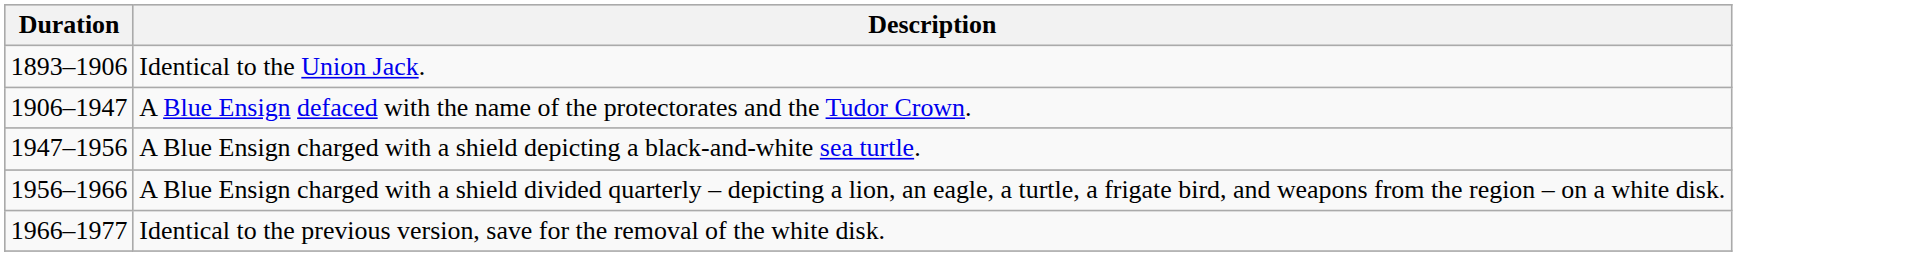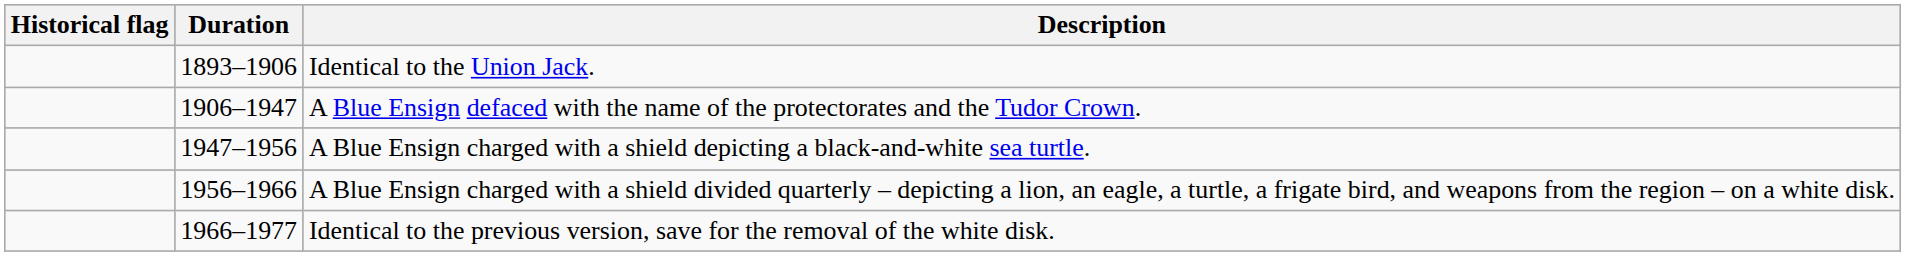 <table class="wikitable sortable plainrowheaders">
 <tr>
+<th scope="col" class="unsortable">Historical flag</th>
 <th scope="col">Duration</th>
 <th scope="col" class="unsortable">Description</th>
 </tr>
 <tr>
+<td></td>
 <td>1893–1906</td>
 <td>Identical to the <a href='#'>Union Jack</a>.</td>
 </tr>
 <tr>
+<td></td>
 <td>1906–1947</td>
 <td>A <a href='#'>Blue Ensign</a> <a href='#'>defaced</a> with the name of the protectorates and the <a href='#'>Tudor Crown</a>.</td>
 </tr>
 <tr>
+<td></td>
 <td>1947–1956</td>
 <td>A Blue Ensign charged with a shield depicting a black-and-white <a href='#'>sea turtle</a>.</td>
 </tr>
 <tr>
+<td></td>
 <td>1956–1966</td>
 <td>A Blue Ensign charged with a shield divided quarterly – depicting a lion, an eagle, a turtle, a frigate bird, and weapons from the region – on a white disk.</td>
 </tr>
 <tr>
+<td></td>
 <td>1966–1977</td>
 <td>Identical to the previous version, save for the removal of the white disk.</td>
 </tr>
 </table>
